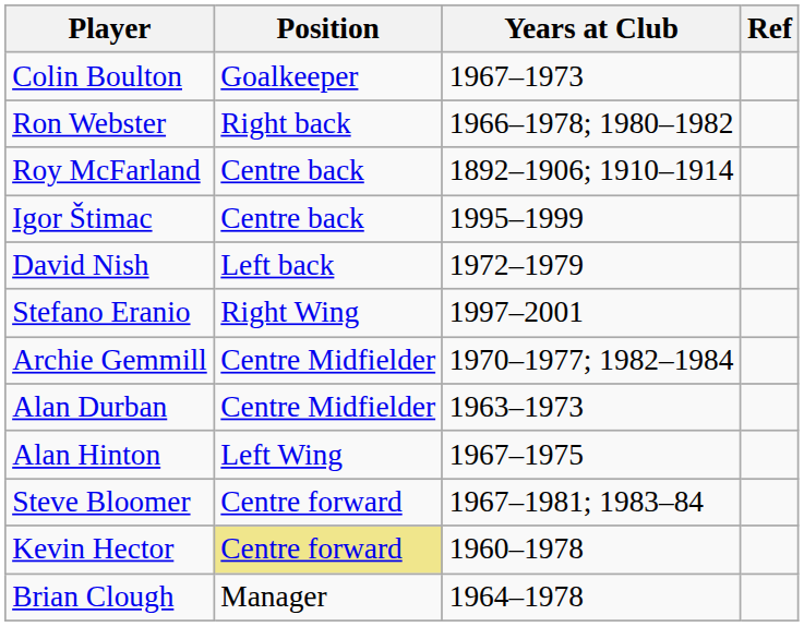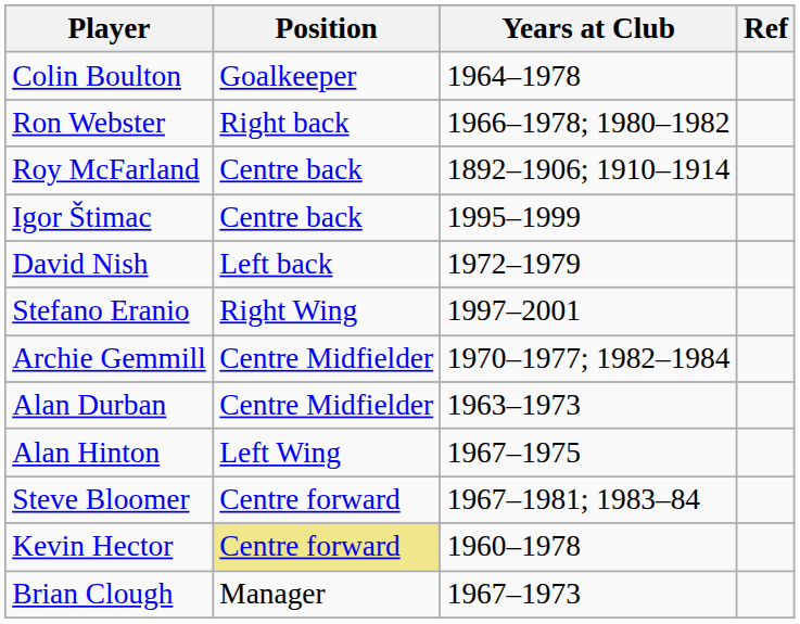 <table class="wikitable">
 <tr>
 <th>Player</th>
 <th>Position</th>
 <th>Years at Club</th>
 <th>Ref</th>
 </tr>
 <tr>
 <td><a href='#'>Colin Boulton</a></td>
 <td><a href='#'>Goalkeeper</a></td>
-<td>1967–1973</td>
+<td>1964–1978</td>
 <td></td>
 </tr>
 <tr>
 <td><a href='#'>Ron Webster</a></td>
 <td><a href='#'>Right back</a></td>
 <td>1966–1978; 1980–1982</td>
 <td></td>
 </tr>
 <tr>
 <td><a href='#'>Roy McFarland</a></td>
 <td><a href='#'>Centre back</a></td>
 <td>1892–1906; 1910–1914</td>
 <td></td>
 </tr>
 <tr>
 <td><a href='#'>Igor Štimac</a></td>
 <td><a href='#'>Centre back</a></td>
 <td>1995–1999</td>
 <td></td>
 </tr>
 <tr>
 <td><a href='#'>David Nish</a></td>
 <td><a href='#'>Left back</a></td>
 <td>1972–1979</td>
 <td></td>
 </tr>
 <tr>
 <td><a href='#'>Stefano Eranio</a></td>
 <td><a href='#'>Right Wing</a></td>
 <td>1997–2001</td>
 <td></td>
 </tr>
 <tr>
 <td><a href='#'>Archie Gemmill</a></td>
 <td><a href='#'>Centre Midfielder</a></td>
 <td>1970–1977; 1982–1984</td>
 <td></td>
 </tr>
 <tr>
 <td><a href='#'>Alan Durban</a></td>
 <td><a href='#'>Centre Midfielder</a></td>
 <td>1963–1973</td>
 <td></td>
 </tr>
 <tr>
 <td><a href='#'>Alan Hinton</a></td>
 <td><a href='#'>Left Wing</a></td>
 <td>1967–1975</td>
 <td></td>
 </tr>
 <tr>
 <td><a href='#'>Steve Bloomer</a></td>
 <td><a href='#'>Centre forward</a></td>
 <td>1967–1981; 1983–84</td>
 <td></td>
 </tr>
 <tr>
 <td><a href='#'>Kevin Hector</a></td>
 <td style="background: khaki;"><a href='#'>Centre forward</a></td>
 <td>1960–1978</td>
 <td></td>
 </tr>
 <tr>
 <td><a href='#'>Brian Clough</a></td>
 <td>Manager</td>
-<td>1964–1978</td>
+<td>1967–1973</td>
 <td></td>
 </tr>
 </table>
